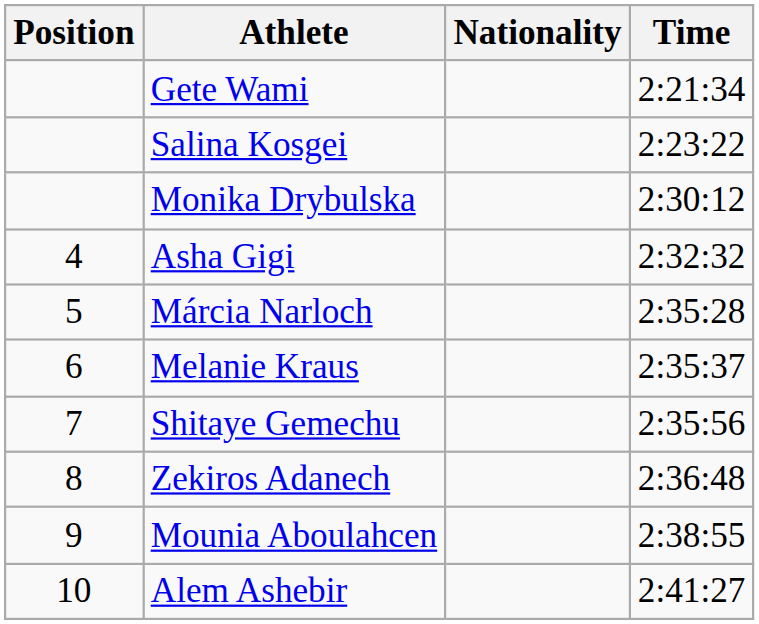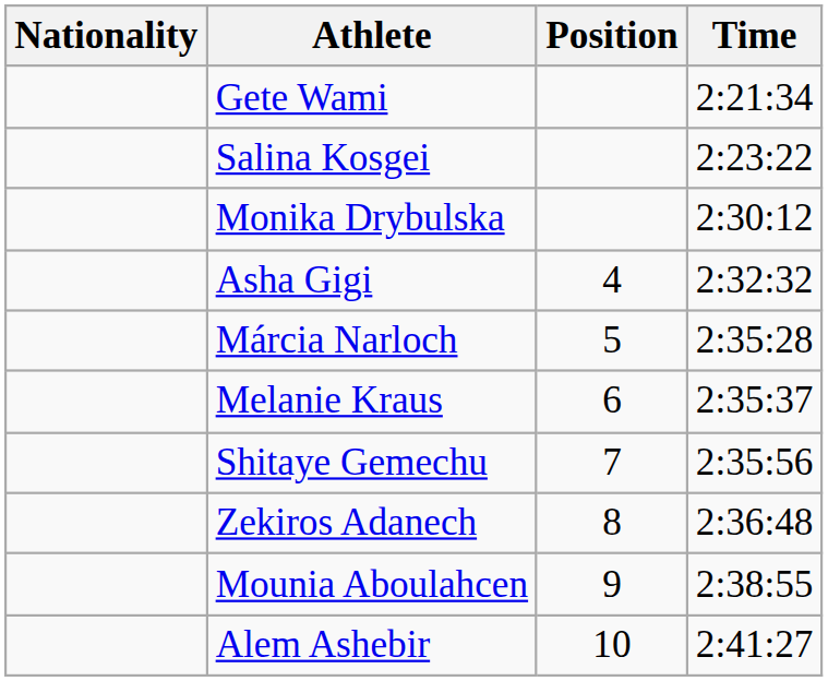 <table class="wikitable sortable">
 <tr>
+<th>Nationality</th>
+<th>Athlete</th>
 <th>Position</th>
-<th>Athlete</th>
-<th>Nationality</th>
 <th>Time</th>
 </tr>
 <tr>
+<td></td>
+<td><a href='#'>Gete Wami</a></td>
 <td style="text-align:center"></td>
-<td><a href='#'>Gete Wami</a></td>
-<td></td>
 <td>2:21:34</td>
 </tr>
 <tr>
+<td></td>
+<td><a href='#'>Salina Kosgei</a></td>
 <td style="text-align:center"></td>
-<td><a href='#'>Salina Kosgei</a></td>
-<td></td>
 <td>2:23:22</td>
 </tr>
 <tr>
+<td></td>
+<td><a href='#'>Monika Drybulska</a></td>
 <td style="text-align:center"></td>
-<td><a href='#'>Monika Drybulska</a></td>
-<td></td>
 <td>2:30:12</td>
 </tr>
 <tr>
+<td></td>
+<td><a href='#'>Asha Gigi</a></td>
 <td style="text-align:center">4</td>
-<td><a href='#'>Asha Gigi</a></td>
-<td></td>
 <td>2:32:32</td>
 </tr>
 <tr>
+<td></td>
+<td><a href='#'>Márcia Narloch</a></td>
 <td style="text-align:center">5</td>
-<td><a href='#'>Márcia Narloch</a></td>
-<td></td>
 <td>2:35:28</td>
 </tr>
 <tr>
+<td></td>
+<td><a href='#'>Melanie Kraus</a></td>
 <td style="text-align:center">6</td>
-<td><a href='#'>Melanie Kraus</a></td>
-<td></td>
 <td>2:35:37</td>
 </tr>
 <tr>
+<td></td>
+<td><a href='#'>Shitaye Gemechu</a></td>
 <td style="text-align:center">7</td>
-<td><a href='#'>Shitaye Gemechu</a></td>
-<td></td>
 <td>2:35:56</td>
 </tr>
 <tr>
+<td></td>
+<td><a href='#'>Zekiros Adanech</a></td>
 <td style="text-align:center">8</td>
-<td><a href='#'>Zekiros Adanech</a></td>
-<td></td>
 <td>2:36:48</td>
 </tr>
 <tr>
+<td></td>
+<td><a href='#'>Mounia Aboulahcen</a></td>
 <td style="text-align:center">9</td>
-<td><a href='#'>Mounia Aboulahcen</a></td>
-<td></td>
 <td>2:38:55</td>
 </tr>
 <tr>
+<td></td>
+<td><a href='#'>Alem Ashebir</a></td>
 <td style="text-align:center">10</td>
-<td><a href='#'>Alem Ashebir</a></td>
-<td></td>
 <td>2:41:27</td>
 </tr>
 </table>
